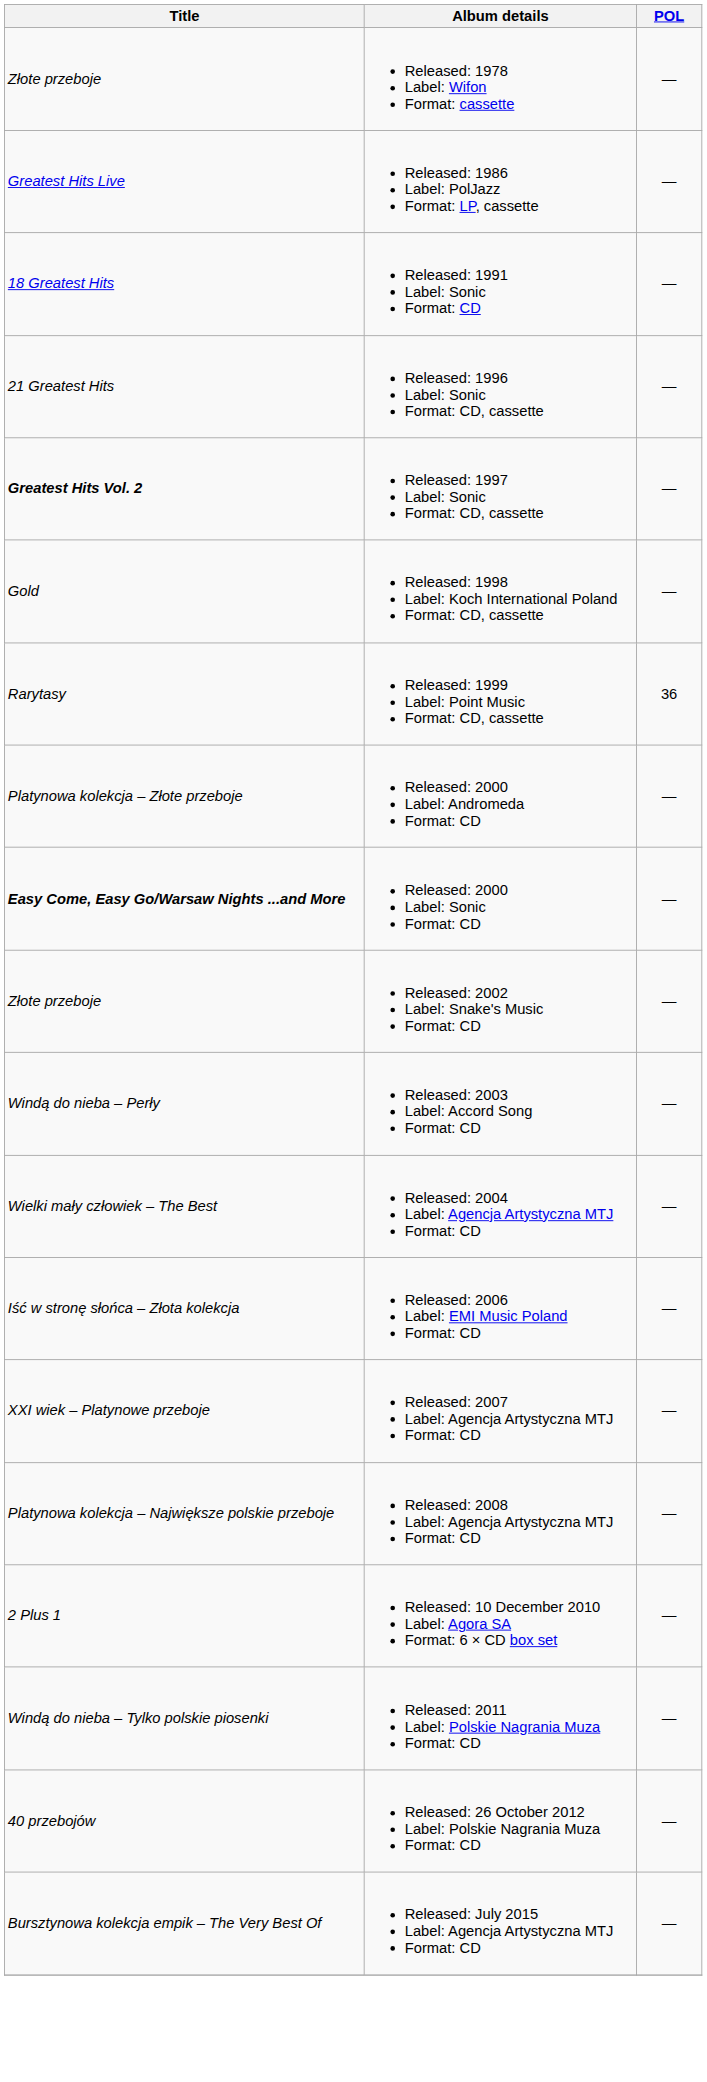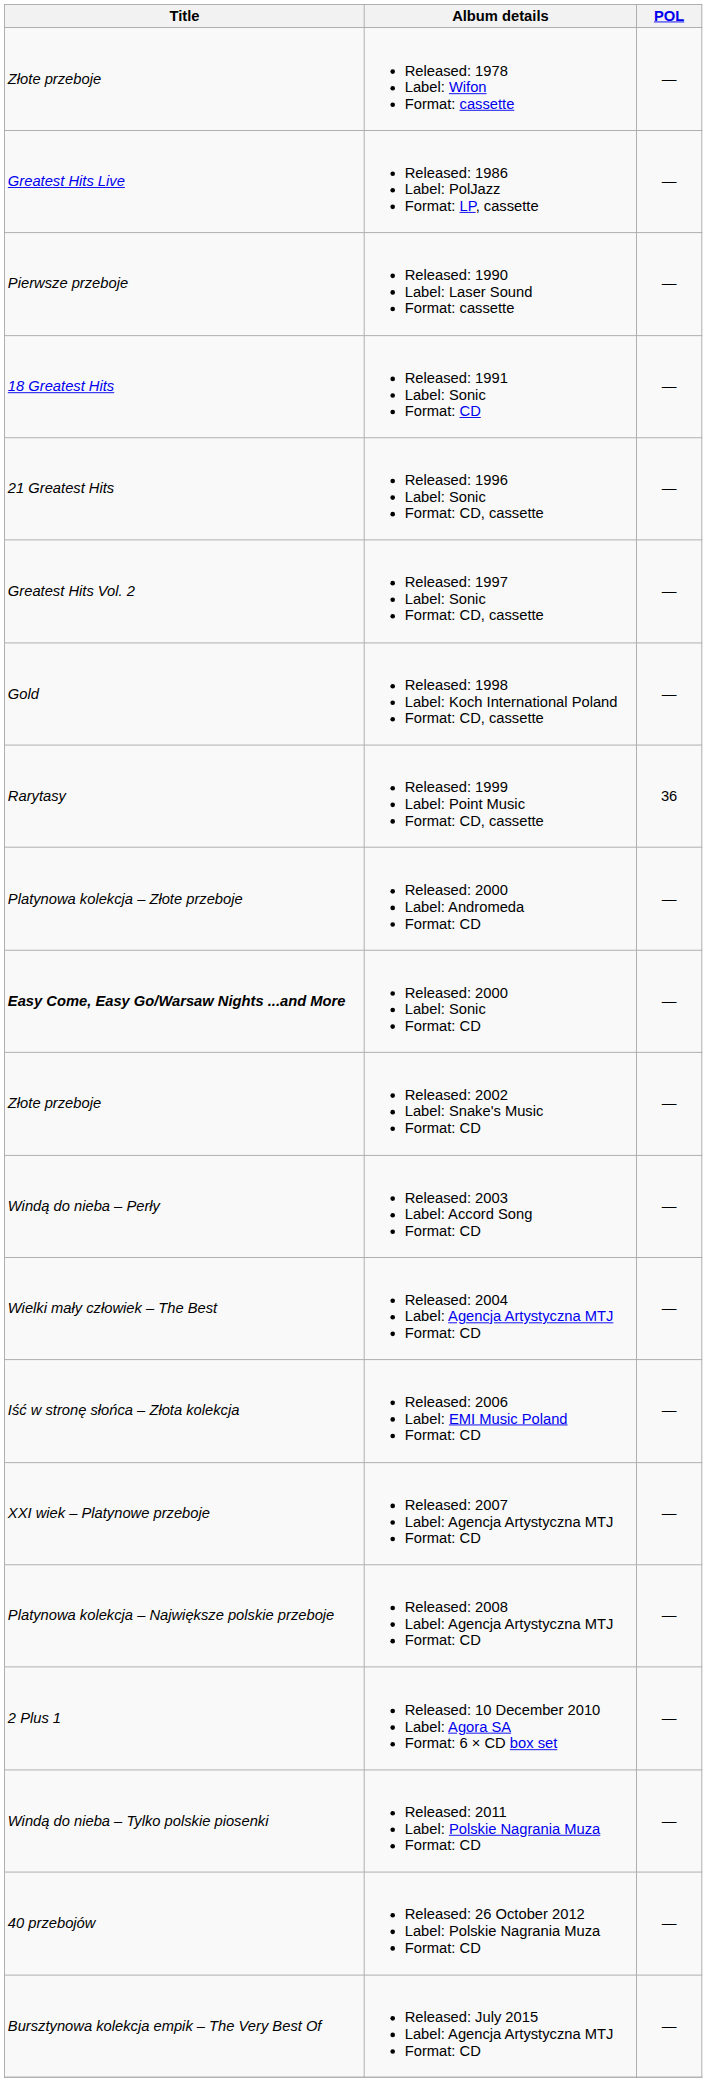 <table class="wikitable">
 <tr>
 <th align="center" style="width:24em;">Title</th>
 <th align="center" style="width:18em;">Album details</th>
 <th align="center" style="width:4em;"><a href='#'>POL</a><br></th>
 </tr>
 <tr>
 <td><em>Złote przeboje</em></td>
 <td><br><ul><li>Released: 1978</li><li>Label: <a href='#'>Wifon</a></li><li>Format: <a href='#'>cassette</a></li></ul></td>
 <td align="center">—</td>
 </tr>
 <tr>
 <td><em><a href='#'>Greatest Hits Live</a></em></td>
 <td><br><ul><li>Released: 1986</li><li>Label: PolJazz</li><li>Format: <a href='#'>LP</a>, cassette</li></ul></td>
 <td align="center">—</td>
 </tr>
 <tr>
+<td><em>Pierwsze przeboje</em></td>
+<td><br><ul><li>Released: 1990</li><li>Label: Laser Sound</li><li>Format: cassette</li></ul></td>
+<td align="center">—</td>
+</tr>
+<tr>
 <td><em><a href='#'>18 Greatest Hits</a></em></td>
 <td><br><ul><li>Released: 1991</li><li>Label: Sonic</li><li>Format: <a href='#'>CD</a></li></ul></td>
 <td align="center">—</td>
 </tr>
 <tr>
 <td><em>21 Greatest Hits</em></td>
 <td><br><ul><li>Released: 1996</li><li>Label: Sonic</li><li>Format: CD, cassette</li></ul></td>
 <td align="center">—</td>
 </tr>
 <tr>
-<td><strong><em>Greatest Hits Vol. 2</em></strong></td>
+<td><em>Greatest Hits Vol. 2</em></td>
 <td><br><ul><li>Released: 1997</li><li>Label: Sonic</li><li>Format: CD, cassette</li></ul></td>
 <td align="center">—</td>
 </tr>
 <tr>
 <td><em>Gold</em></td>
 <td><br><ul><li>Released: 1998</li><li>Label: Koch International Poland</li><li>Format: CD, cassette</li></ul></td>
 <td align="center">—</td>
 </tr>
 <tr>
 <td><em>Rarytasy</em></td>
 <td><br><ul><li>Released: 1999</li><li>Label: Point Music</li><li>Format: CD, cassette</li></ul></td>
 <td align="center">36</td>
 </tr>
 <tr>
 <td><em>Platynowa kolekcja – Złote przeboje</em></td>
 <td><br><ul><li>Released: 2000</li><li>Label: Andromeda</li><li>Format: CD</li></ul></td>
 <td align="center">—</td>
 </tr>
 <tr>
 <td><strong><em>Easy Come, Easy Go/Warsaw Nights ...and More</em></strong></td>
 <td><br><ul><li>Released: 2000</li><li>Label: Sonic</li><li>Format: CD</li></ul></td>
 <td align="center">—</td>
 </tr>
 <tr>
 <td><em>Złote przeboje</em></td>
 <td><br><ul><li>Released: 2002</li><li>Label: Snake's Music</li><li>Format: CD</li></ul></td>
 <td align="center">—</td>
 </tr>
 <tr>
 <td><em>Windą do nieba – Perły</em></td>
 <td><br><ul><li>Released: 2003</li><li>Label: Accord Song</li><li>Format: CD</li></ul></td>
 <td align="center">—</td>
 </tr>
 <tr>
 <td><em>Wielki mały człowiek – The Best</em></td>
 <td><br><ul><li>Released: 2004</li><li>Label: <a href='#'>Agencja Artystyczna MTJ</a></li><li>Format: CD</li></ul></td>
 <td align="center">—</td>
 </tr>
 <tr>
 <td><em>Iść w stronę słońca – Złota kolekcja</em></td>
 <td><br><ul><li>Released: 2006</li><li>Label: <a href='#'>EMI Music Poland</a></li><li>Format: CD</li></ul></td>
 <td align="center">—</td>
 </tr>
 <tr>
 <td><em>XXI wiek – Platynowe przeboje</em></td>
 <td><br><ul><li>Released: 2007</li><li>Label: Agencja Artystyczna MTJ</li><li>Format: CD</li></ul></td>
 <td align="center">—</td>
 </tr>
 <tr>
 <td><em>Platynowa kolekcja – Największe polskie przeboje</em></td>
 <td><br><ul><li>Released: 2008</li><li>Label: Agencja Artystyczna MTJ</li><li>Format: CD</li></ul></td>
 <td align="center">—</td>
 </tr>
 <tr>
 <td><em>2 Plus 1</em></td>
 <td><br><ul><li>Released: 10 December 2010</li><li>Label: <a href='#'>Agora SA</a></li><li>Format: 6 × CD <a href='#'>box set</a></li></ul></td>
 <td align="center">—</td>
 </tr>
 <tr>
 <td><em>Windą do nieba – Tylko polskie piosenki</em></td>
 <td><br><ul><li>Released: 2011</li><li>Label: <a href='#'>Polskie Nagrania Muza</a></li><li>Format: CD</li></ul></td>
 <td align="center">—</td>
 </tr>
 <tr>
 <td><em>40 przebojów</em></td>
 <td><br><ul><li>Released: 26 October 2012</li><li>Label: Polskie Nagrania Muza</li><li>Format: CD</li></ul></td>
 <td align="center">—</td>
 </tr>
 <tr>
 <td><em>Bursztynowa kolekcja empik – The Very Best Of</em></td>
 <td><br><ul><li>Released: July 2015</li><li>Label: Agencja Artystyczna MTJ</li><li>Format: CD</li></ul></td>
 <td align="center">—</td>
 </tr>
 <tr>
 </tr>
 </table>
